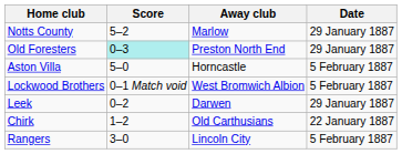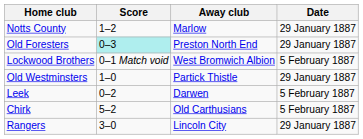 <table class="wikitable">
 <tr>
 <th>Home club</th>
 <th>Score</th>
 <th>Away club</th>
 <th>Date</th>
 </tr>
 <tr>
 <td><a href='#'>Notts County</a></td>
-<td>5–2</td>
+<td>1–2</td>
 <td><a href='#'>Marlow</a></td>
 <td>29 January 1887</td>
 </tr>
 <tr>
 <td><a href='#'>Old Foresters</a></td>
 <td style="background: paleturquoise;">0–3</td>
 <td><a href='#'>Preston North End</a></td>
 <td>29 January 1887</td>
 </tr>
 <tr>
-<td><a href='#'>Aston Villa</a></td>
-<td>5–0</td>
-<td>Horncastle</td>
-<td>5 February 1887</td>
-</tr>
-<tr>
 <td><a href='#'>Lockwood Brothers</a></td>
 <td>0–1 <em>Match void</em></td>
 <td><a href='#'>West Bromwich Albion</a></td>
 <td>5 February 1887</td>
 </tr>
 <tr>
+<td><a href='#'>Old Westminsters</a></td>
+<td>1–0</td>
+<td><a href='#'>Partick Thistle</a> </td>
+<td>29 January 1887</td>
+</tr>
+<tr>
 <td><a href='#'>Leek</a></td>
 <td>0–2</td>
 <td><a href='#'>Darwen</a></td>
-<td>29 January 1887</td>
+<td>5 February 1887</td>
 </tr>
 <tr>
 <td><a href='#'>Chirk</a> </td>
-<td>1–2</td>
+<td>5–2</td>
 <td><a href='#'>Old Carthusians</a></td>
-<td>22 January 1887</td>
+<td>5 February 1887</td>
 </tr>
 <tr>
 <td><a href='#'>Rangers</a> </td>
 <td>3–0</td>
 <td><a href='#'>Lincoln City</a></td>
-<td>5 February 1887</td>
+<td>29 January 1887</td>
 </tr>
 </table>
